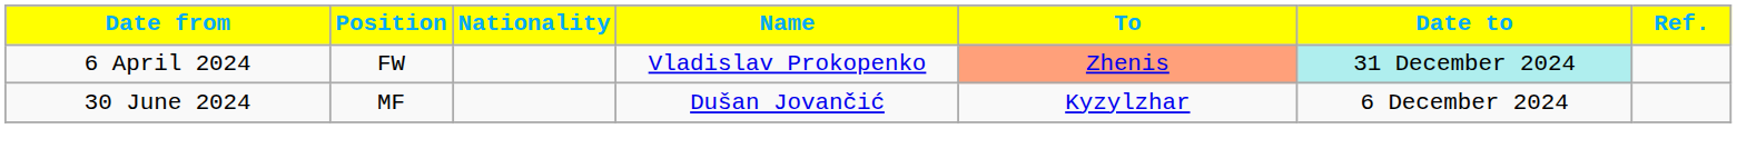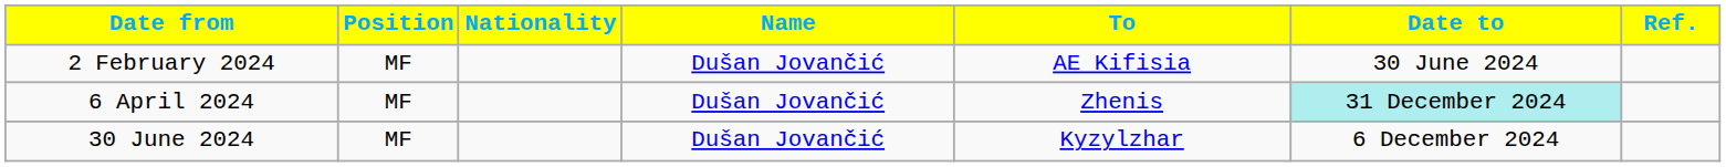 <table class="wikitable" style="text-align:center; font-size:90%; ">
 <tr>
 <th style="background:#ffff00; color:#00AAFF; width:200px;">Date from</th>
 <th style="background:#ffff00; color:#00AAFF; width:50px;">Position</th>
 <th style="background:#ffff00; color:#00AAFF; width:50px;">Nationality</th>
 <th style="background:#ffff00; color:#00AAFF; width:200px;">Name</th>
 <th style="background:#ffff00; color:#00AAFF; width:200px;">To</th>
 <th style="background:#ffff00; color:#00AAFF; width:200px;">Date to</th>
 <th style="background:#ffff00; color:#00AAFF; width:50px;">Ref.</th>
 </tr>
 <tr>
+<td>2 February 2024</td>
+<td>MF</td>
+<td></td>
+<td><a href='#'>Dušan Jovančić</a></td>
+<td><a href='#'>AE Kifisia</a></td>
+<td>30 June 2024</td>
+<td></td>
+</tr>
+<tr>
 <td>6 April 2024</td>
-<td>FW</td>
+<td>MF</td>
 <td></td>
-<td><a href='#'>Vladislav Prokopenko</a></td>
-<td style="background: lightsalmon;"><a href='#'>Zhenis</a></td>
+<td><a href='#'>Dušan Jovančić</a></td>
+<td><a href='#'>Zhenis</a></td>
 <td style="background: paleturquoise;">31 December 2024</td>
 <td></td>
 </tr>
 <tr>
 <td>30 June 2024</td>
 <td>MF</td>
 <td></td>
 <td><a href='#'>Dušan Jovančić</a></td>
 <td><a href='#'>Kyzylzhar</a></td>
 <td>6 December 2024</td>
 <td></td>
 </tr>
 </table>
